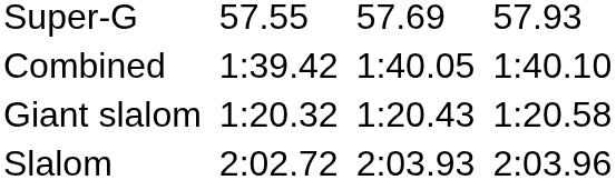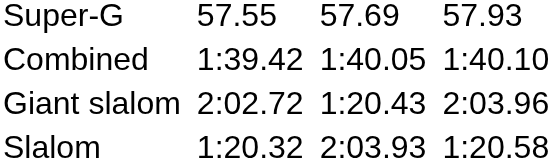 <table>
 <tr>
 <td>Super-G<br></td>
 <td></td>
 <td>57.55</td>
 <td></td>
 <td>57.69</td>
 <td></td>
 <td>57.93</td>
 </tr>
 <tr>
 <td>Combined<br></td>
 <td></td>
 <td>1:39.42</td>
 <td></td>
 <td>1:40.05</td>
 <td></td>
 <td>1:40.10</td>
 </tr>
 <tr>
 <td>Giant slalom<br></td>
 <td></td>
-<td>1:20.32</td>
+<td>2:02.72</td>
 <td></td>
 <td>1:20.43</td>
 <td></td>
-<td>1:20.58</td>
+<td>2:03.96</td>
 </tr>
 <tr>
 <td>Slalom<br></td>
 <td></td>
-<td>2:02.72</td>
+<td>1:20.32</td>
 <td></td>
 <td>2:03.93</td>
 <td></td>
-<td>2:03.96</td>
+<td>1:20.58</td>
 </tr>
 </table>
